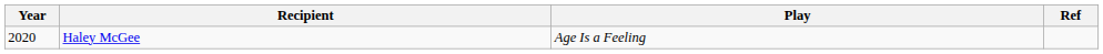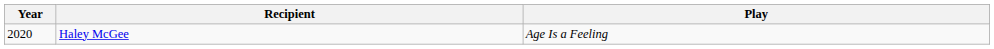 <table class = "wikitable sortable" width=100%>
 <tr>
 <th width=5%>Year</th>
 <th width=45%>Recipient</th>
 <th width=45%>Play</th>
-<th width=5%>Ref</th>
 </tr>
 <tr>
 <td>2020</td>
 <td><a href='#'>Haley McGee</a></td>
 <td><em>Age Is a Feeling</em></td>
-<td></td>
 </tr>
 </table>
